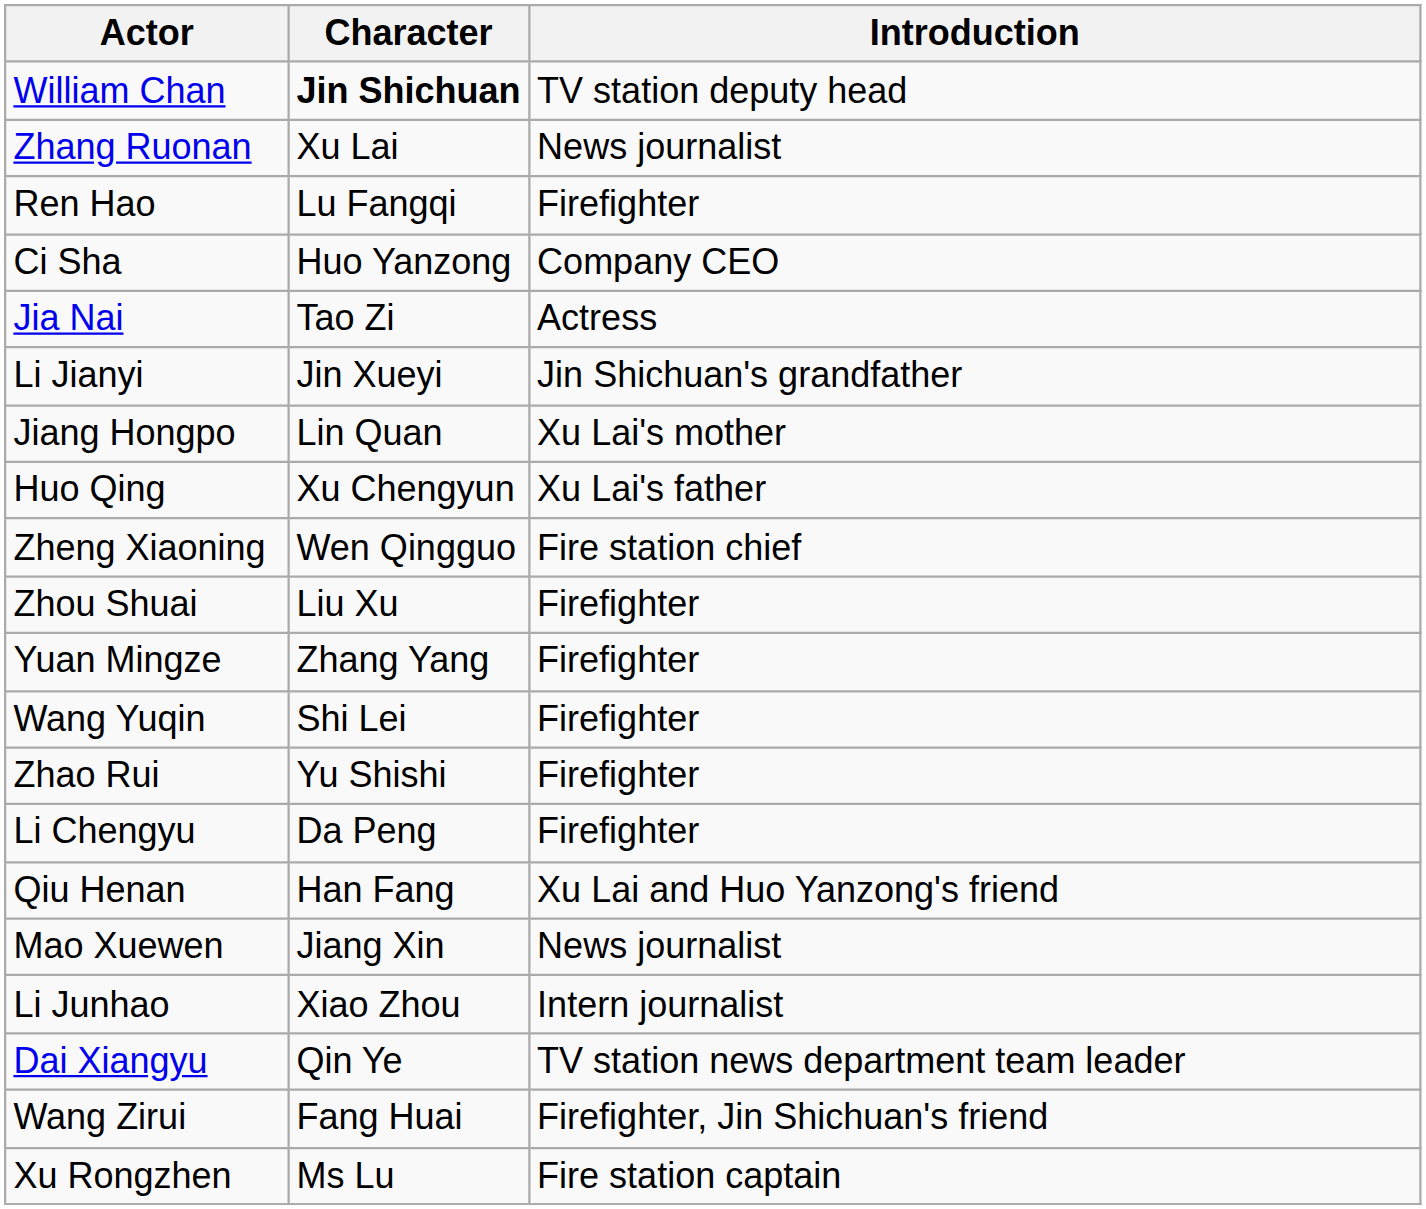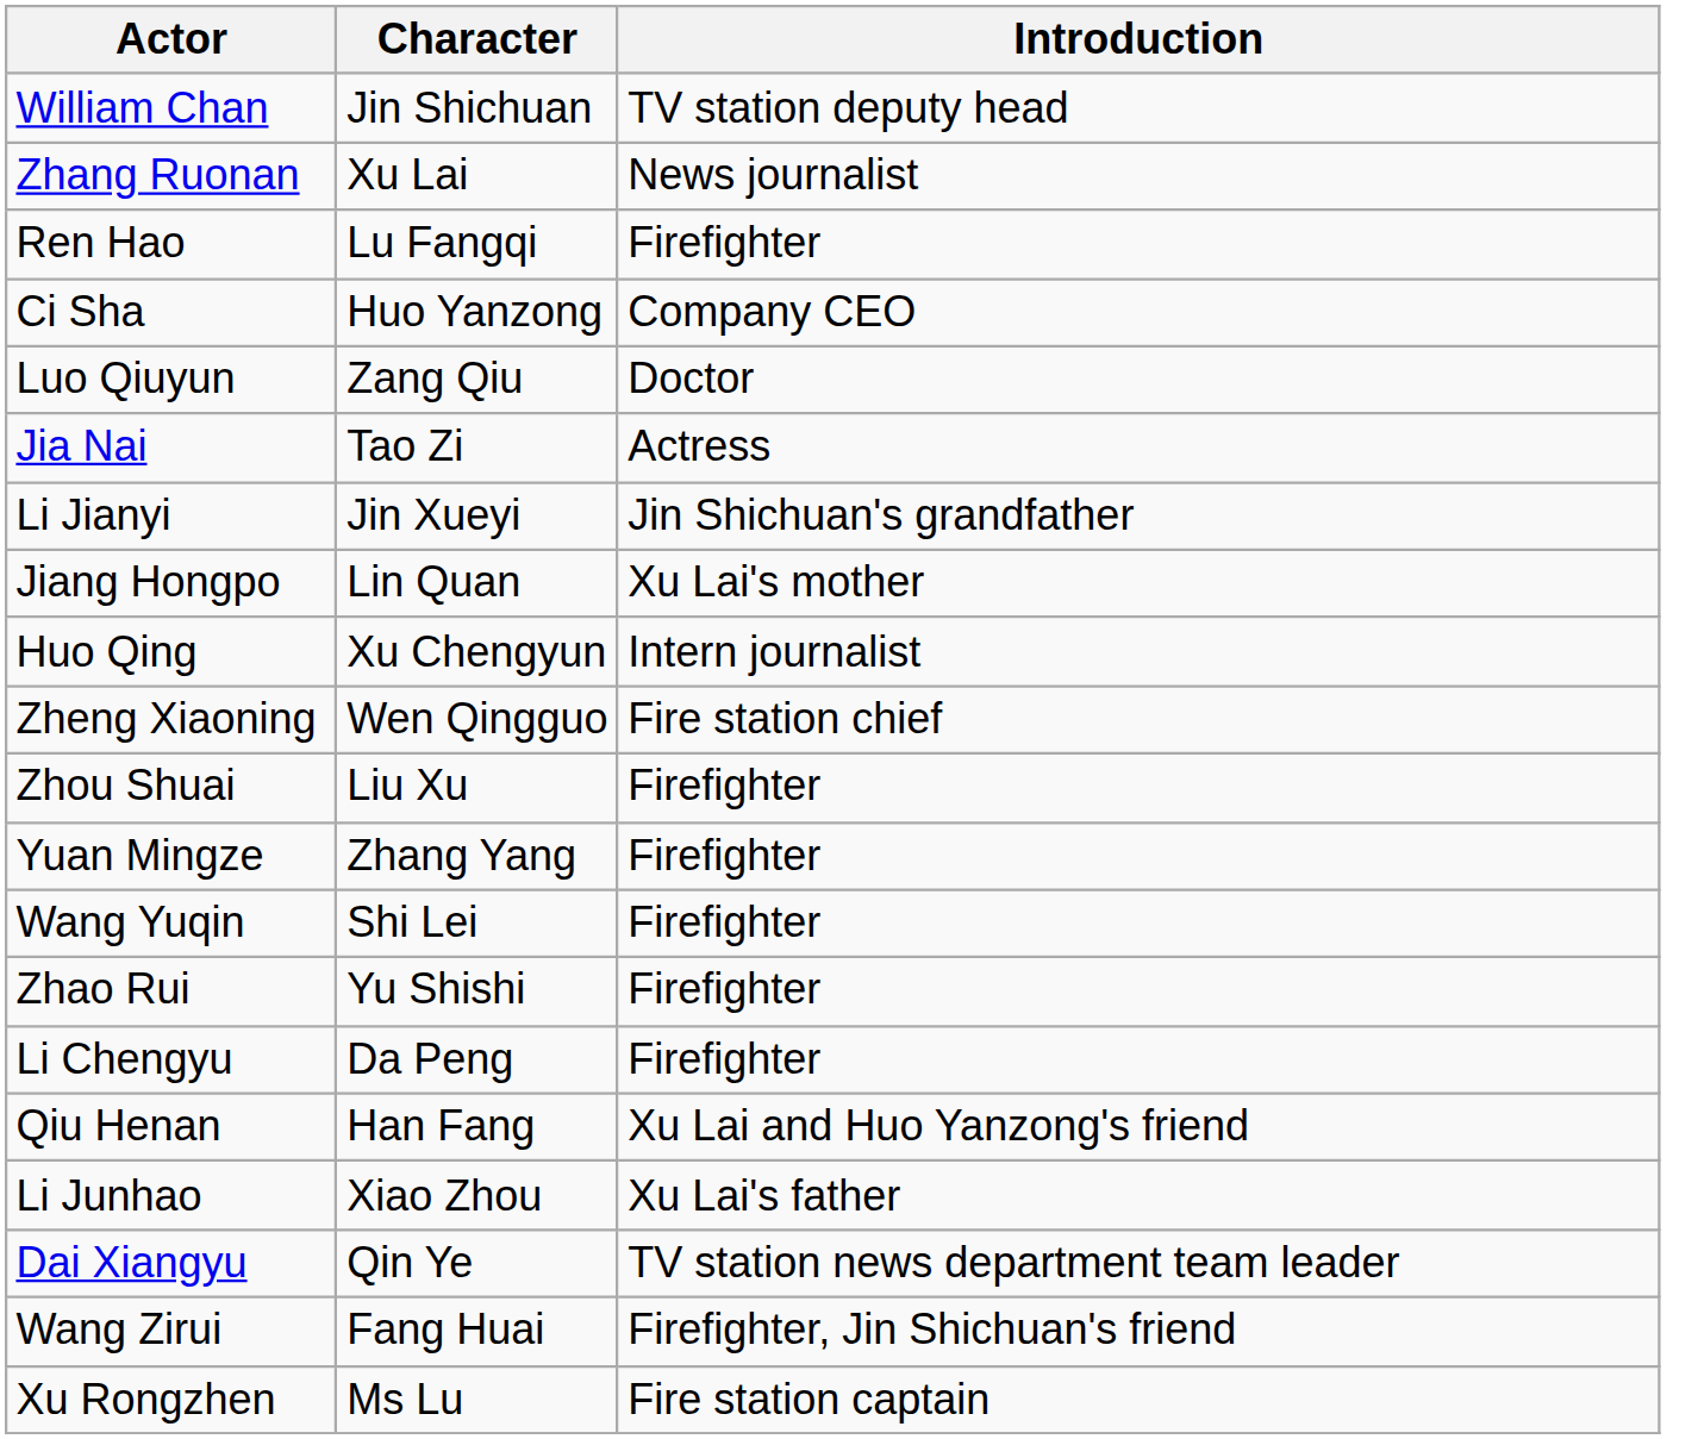 <table class="wikitable">
 <tr>
 <th style="width:20%">Actor</th>
 <th style="width:17%">Character</th>
 <th>Introduction</th>
 </tr>
 <tr>
 <td><a href='#'>William Chan</a></td>
-<td><strong>Jin Shichuan</strong></td>
+<td>Jin Shichuan</td>
 <td>TV station deputy head</td>
 </tr>
 <tr>
 <td><a href='#'>Zhang Ruonan</a></td>
 <td>Xu Lai</td>
 <td>News journalist</td>
 </tr>
 <tr>
 <td>Ren Hao</td>
 <td>Lu Fangqi</td>
 <td>Firefighter</td>
 </tr>
 <tr>
 <td>Ci Sha</td>
 <td>Huo Yanzong</td>
 <td>Company CEO</td>
+</tr>
+<tr>
+<td>Luo Qiuyun</td>
+<td>Zang Qiu</td>
+<td>Doctor</td>
 </tr>
 <tr>
 <td><a href='#'>Jia Nai</a></td>
 <td>Tao Zi</td>
 <td>Actress</td>
 </tr>
 <tr>
 <td>Li Jianyi</td>
 <td>Jin Xueyi</td>
 <td>Jin Shichuan's grandfather</td>
 </tr>
 <tr>
 <td>Jiang Hongpo</td>
 <td>Lin Quan</td>
 <td>Xu Lai's mother</td>
 </tr>
 <tr>
 <td>Huo Qing</td>
 <td>Xu Chengyun</td>
-<td>Xu Lai's father</td>
+<td>Intern journalist</td>
 </tr>
 <tr>
 <td>Zheng Xiaoning</td>
 <td>Wen Qingguo</td>
 <td>Fire station chief</td>
 </tr>
 <tr>
 <td>Zhou Shuai</td>
 <td>Liu Xu</td>
 <td>Firefighter</td>
 </tr>
 <tr>
 <td>Yuan Mingze</td>
 <td>Zhang Yang</td>
 <td>Firefighter</td>
 </tr>
 <tr>
 <td>Wang Yuqin</td>
 <td>Shi Lei</td>
 <td>Firefighter</td>
 </tr>
 <tr>
 <td>Zhao Rui</td>
 <td>Yu Shishi</td>
 <td>Firefighter</td>
 </tr>
 <tr>
 <td>Li Chengyu</td>
 <td>Da Peng</td>
 <td>Firefighter</td>
 </tr>
 <tr>
 <td>Qiu Henan</td>
 <td>Han Fang</td>
 <td>Xu Lai and Huo Yanzong's friend</td>
 </tr>
 <tr>
-<td>Mao Xuewen</td>
-<td>Jiang Xin</td>
-<td>News journalist</td>
-</tr>
-<tr>
 <td>Li Junhao</td>
 <td>Xiao Zhou</td>
-<td>Intern journalist</td>
+<td>Xu Lai's father</td>
 </tr>
 <tr>
 <td><a href='#'>Dai Xiangyu</a></td>
 <td>Qin Ye</td>
 <td>TV station news department team leader</td>
 </tr>
 <tr>
 <td>Wang Zirui</td>
 <td>Fang Huai</td>
 <td>Firefighter, Jin Shichuan's friend</td>
 </tr>
 <tr>
 <td>Xu Rongzhen</td>
 <td>Ms Lu</td>
 <td>Fire station captain</td>
 </tr>
 <tr>
 </tr>
 </table>
